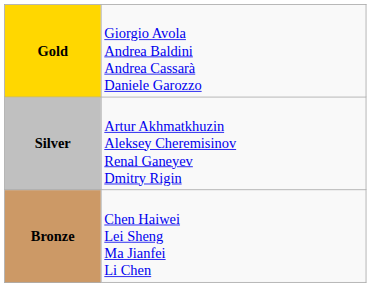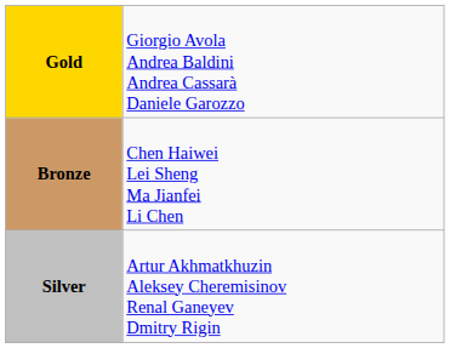 <table class="wikitable" style="text-align:center; font-size:110%;" width="35%">
 <tr>
 <td bgcolor="gold"><strong>Gold</strong></td>
 <td align=left><br><a href='#'>Giorgio Avola</a><br><a href='#'>Andrea Baldini</a><br><a href='#'>Andrea Cassarà</a><br><a href='#'>Daniele Garozzo</a></td>
 </tr>
 <tr>
+<td bgcolor="#cc9966"><strong>Bronze</strong></td>
+<td align=left><br><a href='#'>Chen Haiwei</a><br><a href='#'>Lei Sheng</a><br><a href='#'>Ma Jianfei</a><br><a href='#'>Li Chen</a></td>
+</tr>
+<tr>
 <td bgcolor="silver"><strong>Silver</strong></td>
 <td align=left><br><a href='#'>Artur Akhmatkhuzin</a><br><a href='#'>Aleksey Cheremisinov</a><br><a href='#'>Renal Ganeyev</a><br><a href='#'>Dmitry Rigin</a></td>
 </tr>
-<tr>
-<td bgcolor="#cc9966"><strong>Bronze</strong></td>
-<td align=left><br><a href='#'>Chen Haiwei</a><br><a href='#'>Lei Sheng</a><br><a href='#'>Ma Jianfei</a><br><a href='#'>Li Chen</a></td>
-</tr>
 </table>
